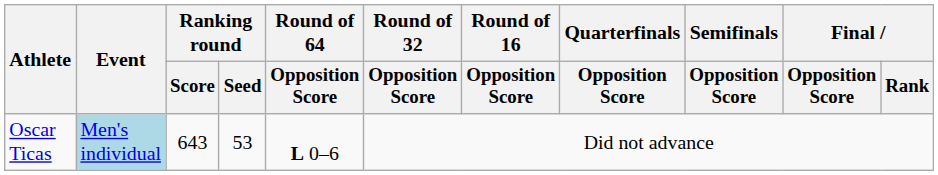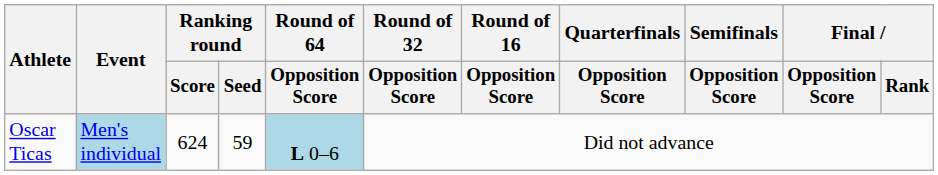 <table class="wikitable" style="font-size:90%; text-align:center">
 <tr>
 <th rowspan=2>Athlete</th>
 <th rowspan=2>Event</th>
 <th colspan="2">Ranking round</th>
 <th>Round of 64</th>
 <th>Round of 32</th>
 <th>Round of 16</th>
 <th>Quarterfinals</th>
 <th>Semifinals</th>
 <th colspan="2">Final / </th>
 </tr>
 <tr style="font-size:95%">
 <th>Score</th>
 <th>Seed</th>
 <th>Opposition<br>Score</th>
 <th>Opposition<br>Score</th>
 <th>Opposition<br>Score</th>
 <th>Opposition<br>Score</th>
 <th>Opposition<br>Score</th>
 <th>Opposition<br>Score</th>
 <th>Rank</th>
 </tr>
 <tr align=center>
 <td align=left><a href='#'>Oscar Ticas</a></td>
 <td align=left style="background: lightblue;"><a href='#'>Men's individual</a></td>
-<td>643</td>
-<td>53</td>
-<td><br><strong>L</strong> 0–6</td>
+<td>624</td>
+<td>59</td>
+<td style="background: lightblue;"><br><strong>L</strong> 0–6</td>
 <td colspan="6">Did not advance</td>
 </tr>
 </table>
